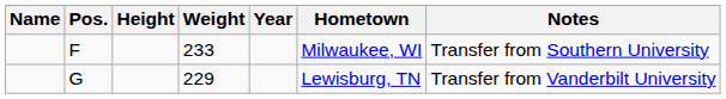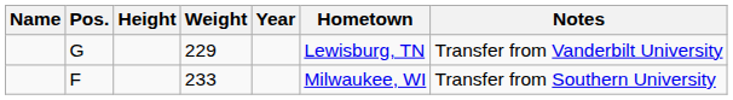 <table class="wikitable sortable" border="1">
 <tr>
 <th>Name</th>
 <th>Pos.</th>
 <th>Height</th>
 <th>Weight</th>
 <th>Year</th>
 <th>Hometown</th>
 <th class="unsortable">Notes</th>
 </tr>
 <tr>
 <td><strong></strong></td>
+<td>G</td>
+<td></td>
+<td>229</td>
+<td></td>
+<td><a href='#'>Lewisburg, TN</a></td>
+<td>Transfer from <a href='#'>Vanderbilt University</a></td>
+</tr>
+<tr>
+<td><strong></strong></td>
 <td>F</td>
 <td></td>
 <td>233</td>
 <td></td>
 <td><a href='#'>Milwaukee, WI</a></td>
 <td>Transfer from <a href='#'>Southern University</a></td>
 </tr>
-<tr>
-<td><strong></strong></td>
-<td>G</td>
-<td></td>
-<td>229</td>
-<td></td>
-<td><a href='#'>Lewisburg, TN</a></td>
-<td>Transfer from <a href='#'>Vanderbilt University</a></td>
-</tr>
 </table>
